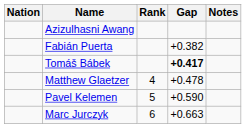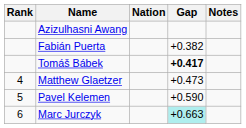 <table class="wikitable sortable" style="text-align:center">
 <tr>
+<th>Rank</th>
+<th>Name</th>
 <th>Nation</th>
-<th>Name</th>
-<th>Rank</th>
 <th>Gap</th>
 <th>Notes</th>
 </tr>
 <tr>
+<td></td>
+<td align=left><a href='#'>Azizulhasni Awang</a></td>
 <td align=left></td>
-<td align=left><a href='#'>Azizulhasni Awang</a></td>
-<td></td>
 <td></td>
 <td></td>
 </tr>
 <tr>
+<td></td>
+<td align=left><a href='#'>Fabián Puerta</a></td>
 <td align=left></td>
-<td align=left><a href='#'>Fabián Puerta</a></td>
-<td></td>
 <td>+0.382</td>
 <td></td>
 </tr>
 <tr>
+<td></td>
+<td align=left><a href='#'>Tomáš Bábek</a></td>
 <td align=left></td>
-<td align=left><a href='#'>Tomáš Bábek</a></td>
-<td></td>
 <td><strong>+0.417</strong></td>
 <td></td>
 </tr>
 <tr>
+<td>4</td>
+<td align=left><a href='#'>Matthew Glaetzer</a></td>
 <td align=left></td>
-<td align=left><a href='#'>Matthew Glaetzer</a></td>
-<td>4</td>
-<td>+0.478</td>
+<td>+0.473</td>
 <td></td>
 </tr>
 <tr>
+<td>5</td>
+<td align=left><a href='#'>Pavel Kelemen</a></td>
 <td align=left></td>
-<td align=left><a href='#'>Pavel Kelemen</a></td>
-<td>5</td>
 <td>+0.590</td>
 <td></td>
 </tr>
 <tr>
+<td>6</td>
+<td align=left><a href='#'>Marc Jurczyk</a></td>
 <td align=left></td>
-<td align=left><a href='#'>Marc Jurczyk</a></td>
-<td>6</td>
-<td>+0.663</td>
+<td style="background: paleturquoise;">+0.663</td>
 <td></td>
 </tr>
 </table>
